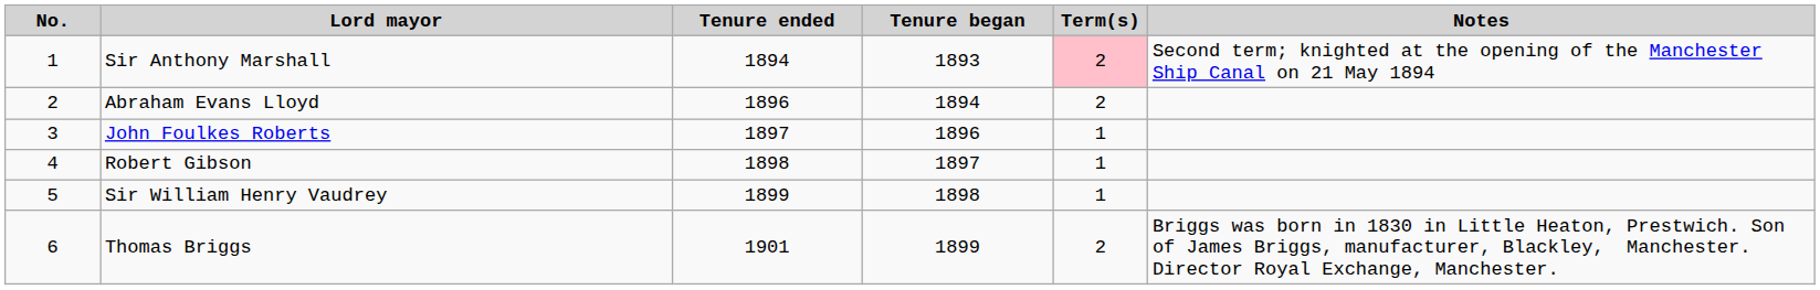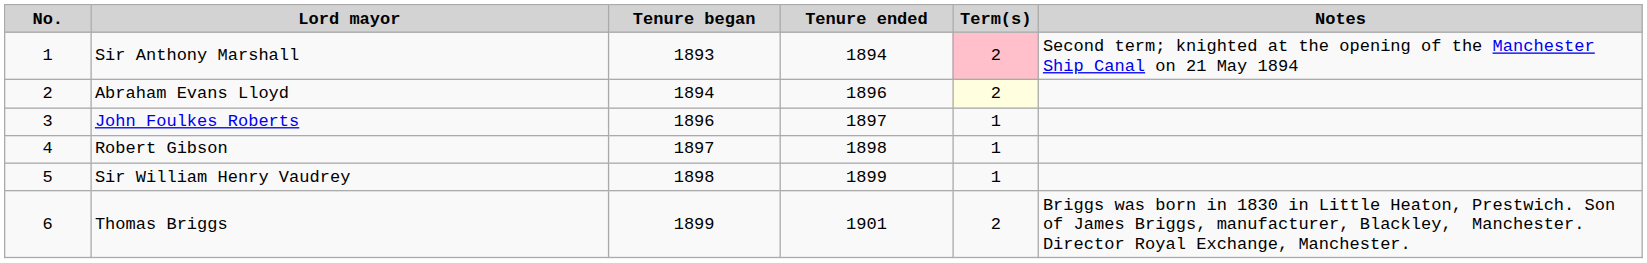 <table class="wikitable">
 <tr>
 <th style="background-color: #D3D3D3" width="5%">No.</th>
 <th style="background-color: #D3D3D3" width="30%">Lord mayor</th>
+<th style="background-color: #D3D3D3" width="10%">Tenure began</th>
 <th style="background-color: #D3D3D3" width="10%">Tenure ended</th>
-<th style="background-color: #D3D3D3" width="10%">Tenure began</th>
 <th style="background-color: #D3D3D3" width="5%">Term(s)</th>
 <th style="background-color: #D3D3D3" width="35%">Notes</th>
 </tr>
 <tr>
 <td align=center>1</td>
 <td>Sir Anthony Marshall</td>
+<td align=center>1893</td>
 <td align=center>1894</td>
-<td align=center>1893</td>
 <td align=center style="background: pink;">2</td>
 <td>Second term; knighted at the opening of the <a href='#'>Manchester Ship Canal</a> on 21 May 1894</td>
 </tr>
 <tr>
 <td align=center>2</td>
 <td>Abraham Evans Lloyd</td>
+<td align=center>1894</td>
 <td align=center>1896</td>
-<td align=center>1894</td>
-<td align=center>2</td>
+<td align=center style="background: lightyellow;">2</td>
 <td></td>
 </tr>
 <tr>
 <td align=center>3</td>
 <td><a href='#'>John Foulkes Roberts</a></td>
+<td align=center>1896</td>
 <td align=center>1897</td>
-<td align=center>1896</td>
 <td align=center>1</td>
 <td></td>
 </tr>
 <tr>
 <td align=center>4</td>
 <td>Robert Gibson</td>
+<td align=center>1897</td>
 <td align=center>1898</td>
-<td align=center>1897</td>
 <td align=center>1</td>
 <td></td>
 </tr>
 <tr>
 <td align=center>5</td>
 <td>Sir William Henry Vaudrey</td>
+<td align=center>1898</td>
 <td align=center>1899</td>
-<td align=center>1898</td>
 <td align=center>1</td>
 <td></td>
 </tr>
 <tr>
 <td align=center>6</td>
 <td>Thomas Briggs</td>
+<td align=center>1899</td>
 <td align=center>1901</td>
-<td align=center>1899</td>
 <td align=center>2</td>
 <td>Briggs was born in 1830 in Little Heaton, Prestwich. Son of James Briggs, manufacturer, Blackley,  Manchester. Director Royal Exchange, Manchester.</td>
 </tr>
 </table>
